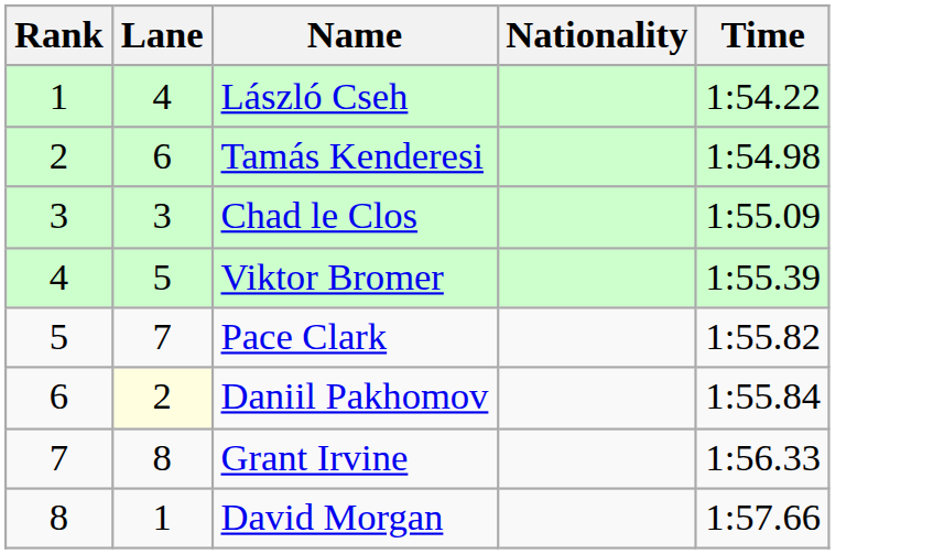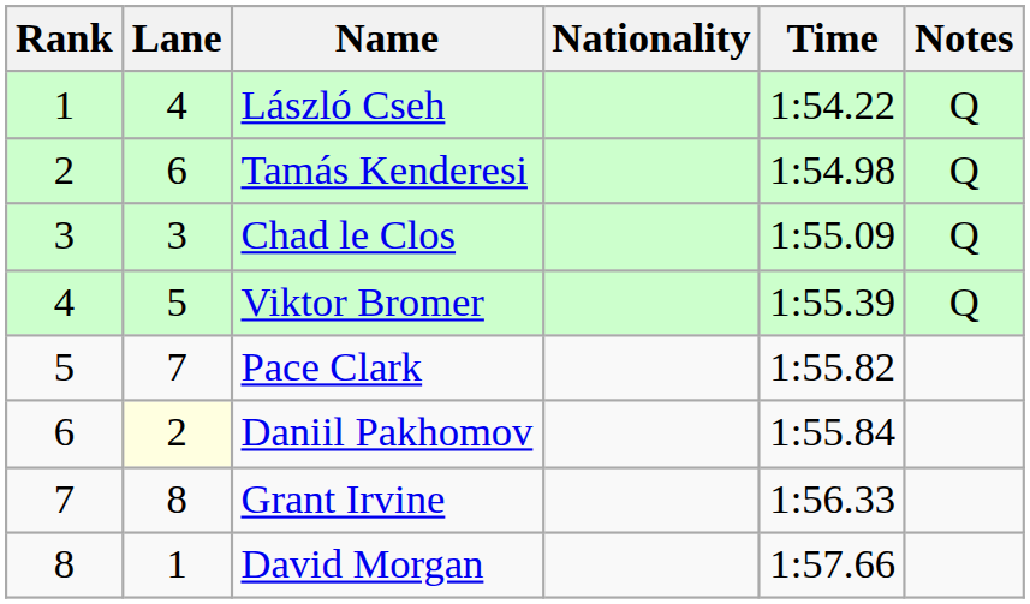 <table class="wikitable sortable" style="text-align:center">
 <tr>
 <th>Rank</th>
 <th>Lane</th>
 <th>Name</th>
 <th>Nationality</th>
 <th>Time</th>
+<th>Notes</th>
 </tr>
 <tr bgcolor=ccffcc>
 <td>1</td>
 <td>4</td>
 <td align=left><a href='#'>László Cseh</a></td>
 <td align=left></td>
 <td>1:54.22</td>
+<td>Q</td>
 </tr>
 <tr bgcolor=ccffcc>
 <td>2</td>
 <td>6</td>
 <td align=left><a href='#'>Tamás Kenderesi</a></td>
 <td align=left></td>
 <td>1:54.98</td>
+<td>Q</td>
 </tr>
 <tr bgcolor=ccffcc>
 <td>3</td>
 <td>3</td>
 <td align=left><a href='#'>Chad le Clos</a></td>
 <td align=left></td>
 <td>1:55.09</td>
+<td>Q</td>
 </tr>
 <tr bgcolor=ccffcc>
 <td>4</td>
 <td>5</td>
 <td align=left><a href='#'>Viktor Bromer</a></td>
 <td align=left></td>
 <td>1:55.39</td>
+<td>Q</td>
 </tr>
 <tr>
 <td>5</td>
 <td>7</td>
 <td align=left><a href='#'>Pace Clark</a></td>
 <td align=left></td>
 <td>1:55.82</td>
+<td></td>
 </tr>
 <tr>
 <td>6</td>
 <td style="background: lightyellow;">2</td>
 <td align=left><a href='#'>Daniil Pakhomov</a></td>
 <td align=left></td>
 <td>1:55.84</td>
+<td></td>
 </tr>
 <tr>
 <td>7</td>
 <td>8</td>
 <td align=left><a href='#'>Grant Irvine</a></td>
 <td align=left></td>
 <td>1:56.33</td>
+<td></td>
 </tr>
 <tr>
 <td>8</td>
 <td>1</td>
 <td align=left><a href='#'>David Morgan</a></td>
 <td align=left></td>
 <td>1:57.66</td>
+<td></td>
 </tr>
 </table>
